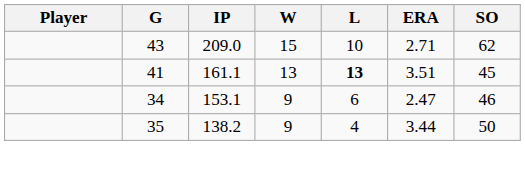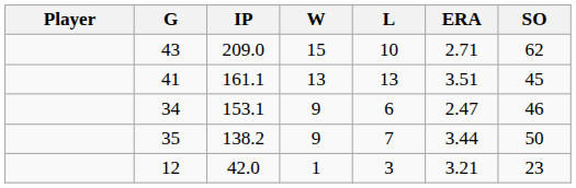 <table class="wikitable sortable">
 <tr>
 <th bgcolor="#DDDDFF" width="16%">Player</th>
 <th bgcolor="#DDDDFF" width="9%">G</th>
 <th bgcolor="#DDDDFF" width="9%">IP</th>
 <th bgcolor="#DDDDFF" width="9%">W</th>
 <th bgcolor="#DDDDFF" width="9%">L</th>
 <th bgcolor="#DDDDFF" width="9%">ERA</th>
 <th bgcolor="#DDDDFF" width="9%">SO</th>
 </tr>
 <tr align="center">
 <td></td>
 <td>43</td>
 <td>209.0</td>
 <td>15</td>
 <td>10</td>
 <td>2.71</td>
 <td>62</td>
 </tr>
 <tr align="center">
 <td></td>
 <td>41</td>
 <td>161.1</td>
 <td>13</td>
-<td><strong>13</strong></td>
+<td>13</td>
 <td>3.51</td>
 <td>45</td>
 </tr>
 <tr align="center">
 <td></td>
 <td>34</td>
 <td>153.1</td>
 <td>9</td>
 <td>6</td>
 <td>2.47</td>
 <td>46</td>
 </tr>
 <tr align="center">
 <td></td>
 <td>35</td>
 <td>138.2</td>
 <td>9</td>
-<td>4</td>
+<td>7</td>
 <td>3.44</td>
 <td>50</td>
 </tr>
+<tr align="center">
+<td></td>
+<td>12</td>
+<td>42.0</td>
+<td>1</td>
+<td>3</td>
+<td>3.21</td>
+<td>23</td>
+</tr>
 </table>
